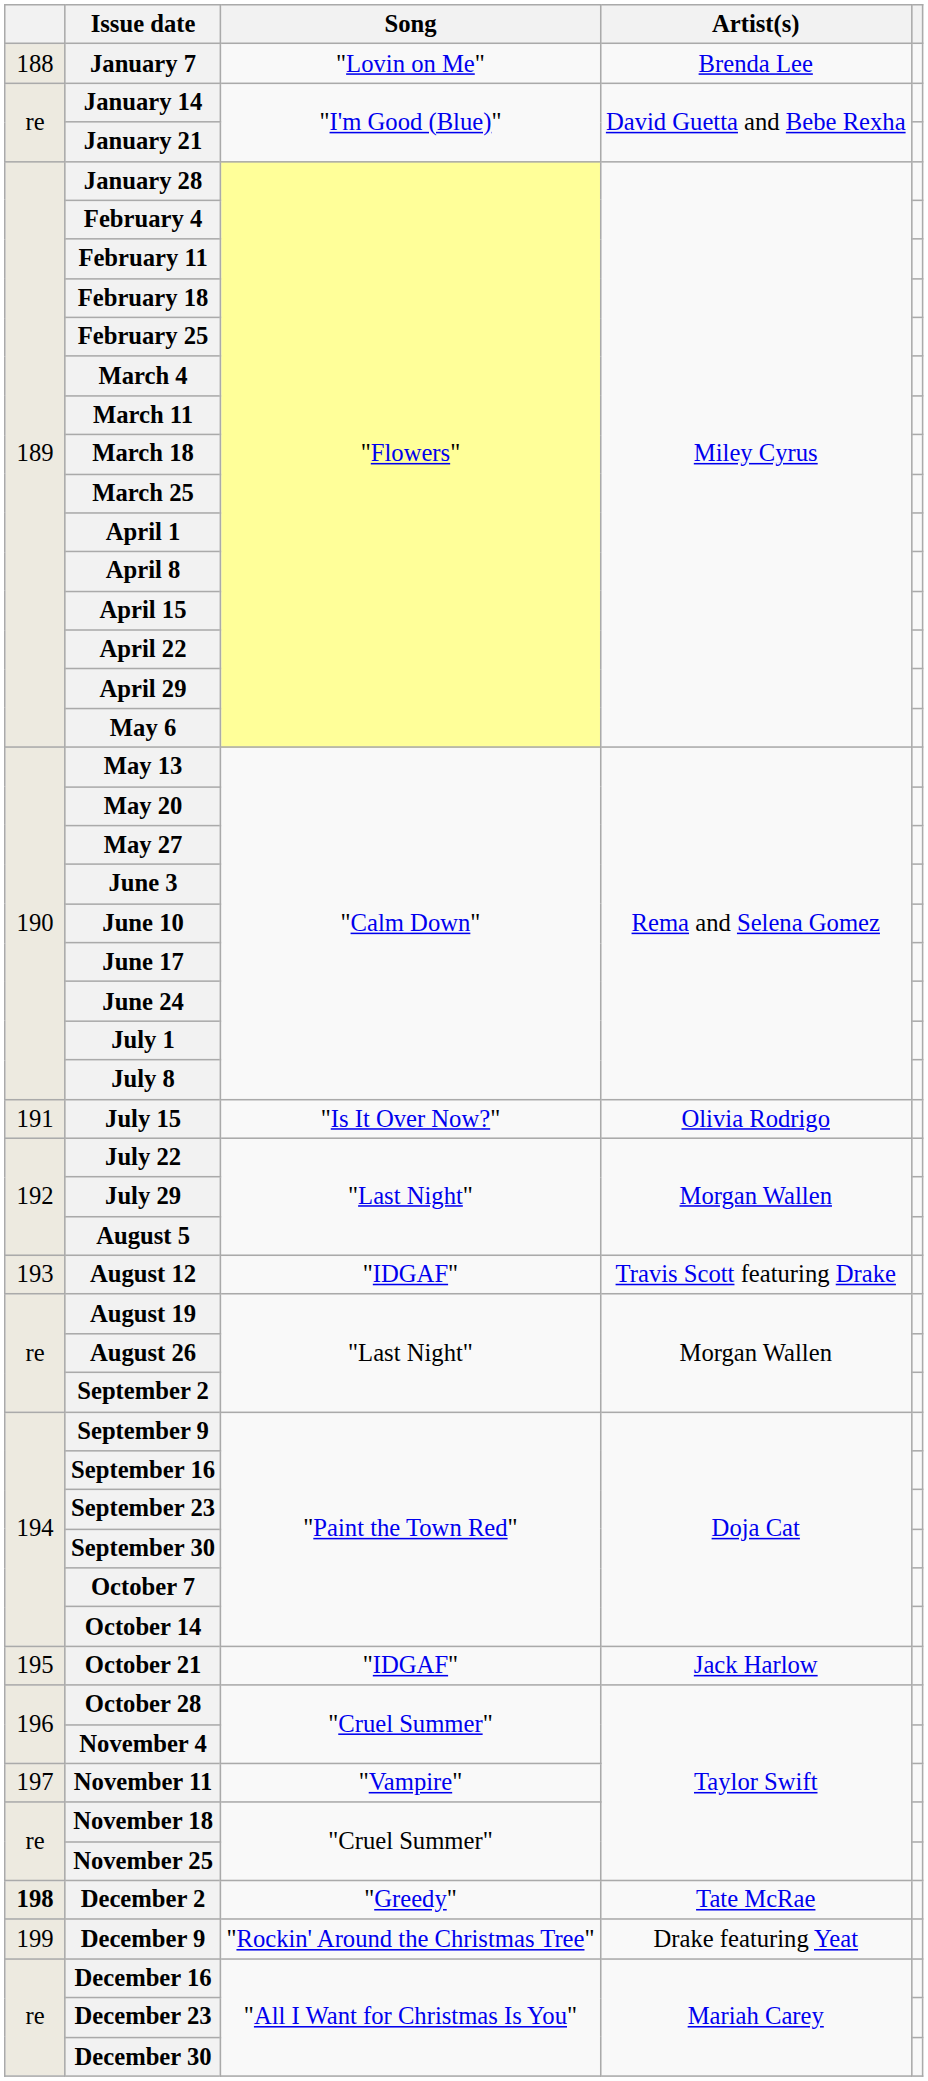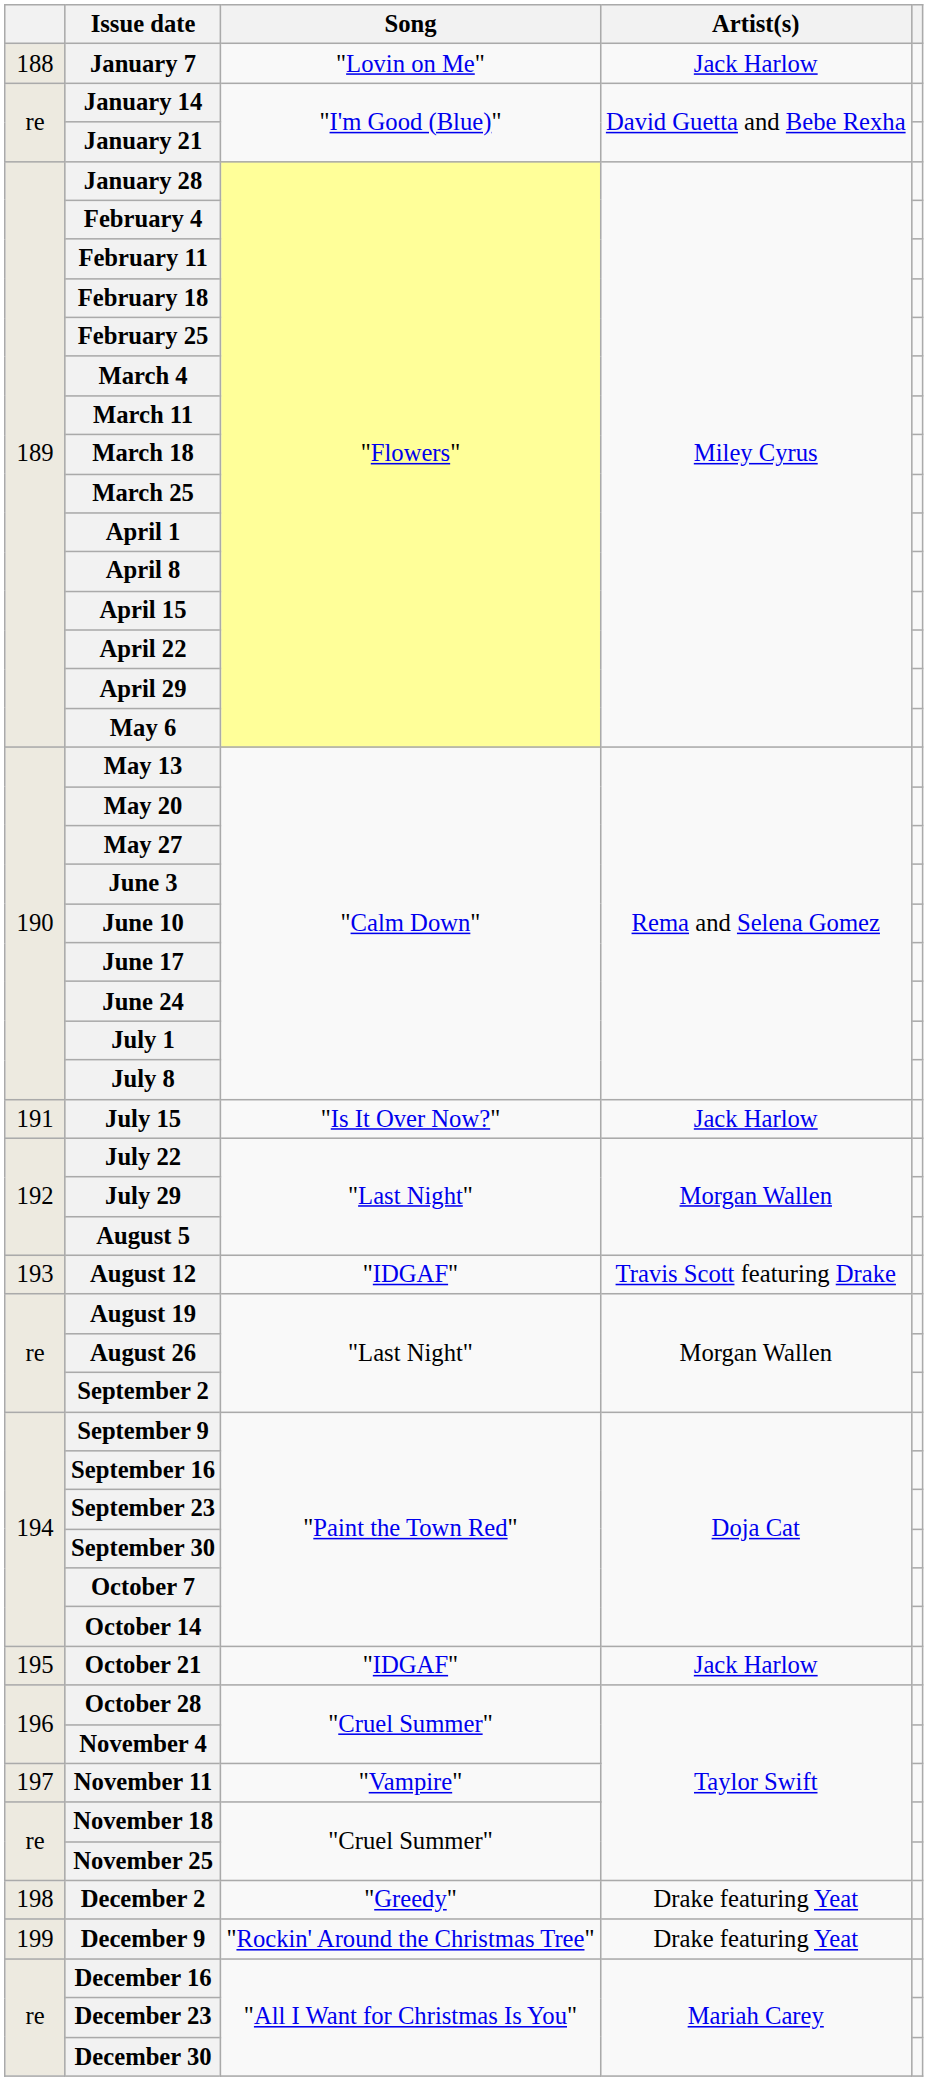 <table class="wikitable plainrowheaders" style="text-align: center;">
 <tr>
 <th scope="col" style="width:2em;"></th>
 <th scope="col">Issue date</th>
 <th scope="col">Song</th>
 <th scope="col">Artist(s)</th>
 <th scope="col"></th>
 </tr>
 <tr>
 <td style="background-color:#EDEAE0;">188</td>
 <th scope="row">January 7</th>
 <td>"<a href='#'>Lovin on Me</a>"</td>
-<td><a href='#'>Brenda Lee</a></td>
+<td><a href='#'>Jack Harlow</a></td>
 <td></td>
 </tr>
 <tr>
 <td style="background-color:#EDEAE0;" rowspan="2">re</td>
 <th scope="row">January 14</th>
 <td rowspan="2">"<a href='#'>I'm Good (Blue)</a>"</td>
 <td rowspan="2"><a href='#'>David Guetta</a> and <a href='#'>Bebe Rexha</a></td>
 <td></td>
 </tr>
 <tr>
 <th scope="row">January 21</th>
 <td></td>
 </tr>
 <tr>
 <td style="background-color:#EDEAE0;" rowspan="15">189</td>
 <th scope="row">January 28</th>
 <td rowspan="15" style="background-color:#FFFF99">"<a href='#'>Flowers</a>" </td>
 <td rowspan="15"><a href='#'>Miley Cyrus</a></td>
 <td></td>
 </tr>
 <tr>
 <th scope="row">February 4</th>
 <td></td>
 </tr>
 <tr>
 <th scope="row">February 11</th>
 <td></td>
 </tr>
 <tr>
 <th scope="row">February 18</th>
 <td></td>
 </tr>
 <tr>
 <th scope="row">February 25</th>
 <td></td>
 </tr>
 <tr>
 <th scope="row">March 4</th>
 <td></td>
 </tr>
 <tr>
 <th scope="row">March 11</th>
 <td></td>
 </tr>
 <tr>
 <th scope="row">March 18</th>
 <td></td>
 </tr>
 <tr>
 <th scope="row">March 25</th>
 <td></td>
 </tr>
 <tr>
 <th scope="row">April 1</th>
 <td></td>
 </tr>
 <tr>
 <th scope="row">April 8</th>
 <td></td>
 </tr>
 <tr>
 <th scope="row">April 15</th>
 <td></td>
 </tr>
 <tr>
 <th scope="row">April 22</th>
 <td></td>
 </tr>
 <tr>
 <th scope="row">April 29</th>
 <td></td>
 </tr>
 <tr>
 <th scope="row">May 6</th>
 <td></td>
 </tr>
 <tr>
 <td style="background-color:#EDEAE0;" rowspan="9">190</td>
 <th scope="row">May 13</th>
 <td rowspan="9">"<a href='#'>Calm Down</a>"</td>
 <td rowspan="9"><a href='#'>Rema</a> and <a href='#'>Selena Gomez</a></td>
 <td></td>
 </tr>
 <tr>
 <th scope="row">May 20</th>
 <td></td>
 </tr>
 <tr>
 <th scope="row">May 27</th>
 <td></td>
 </tr>
 <tr>
 <th scope="row">June 3</th>
 <td></td>
 </tr>
 <tr>
 <th scope="row">June 10</th>
 <td></td>
 </tr>
 <tr>
 <th scope="row">June 17</th>
 <td></td>
 </tr>
 <tr>
 <th scope="row">June 24</th>
 <td></td>
 </tr>
 <tr>
 <th scope="row">July 1</th>
 <td></td>
 </tr>
 <tr>
 <th scope="row">July 8</th>
 <td></td>
 </tr>
 <tr>
 <td style="background-color:#EDEAE0;">191</td>
 <th scope="row">July 15</th>
 <td>"<a href='#'>Is It Over Now?</a>"</td>
-<td><a href='#'>Olivia Rodrigo</a></td>
+<td><a href='#'>Jack Harlow</a></td>
 <td></td>
 </tr>
 <tr>
 <td style="background-color:#EDEAE0;" rowspan="3">192</td>
 <th scope="row">July 22</th>
 <td rowspan="3">"<a href='#'>Last Night</a>"</td>
 <td rowspan="3"><a href='#'>Morgan Wallen</a></td>
 <td></td>
 </tr>
 <tr>
 <th scope="row">July 29</th>
 <td></td>
 </tr>
 <tr>
 <th scope="row">August 5</th>
 <td></td>
 </tr>
 <tr>
 <td style="background-color:#EDEAE0;">193</td>
 <th scope="row">August 12</th>
 <td>"<a href='#'>IDGAF</a>"</td>
 <td><a href='#'>Travis Scott</a> featuring <a href='#'>Drake</a></td>
 <td></td>
 </tr>
 <tr>
 <td style="background-color:#EDEAE0;" rowspan="3">re</td>
 <th scope="row">August 19</th>
 <td rowspan="3">"Last Night"</td>
 <td rowspan="3">Morgan Wallen</td>
 <td></td>
 </tr>
 <tr>
 <th scope="row">August 26</th>
 <td></td>
 </tr>
 <tr>
 <th scope="row">September 2</th>
 <td></td>
 </tr>
 <tr>
 <td style="background-color:#EDEAE0;" rowspan="6">194</td>
 <th scope="row">September 9</th>
 <td rowspan="6">"<a href='#'>Paint the Town Red</a>"</td>
 <td rowspan="6"><a href='#'>Doja Cat</a></td>
 <td></td>
 </tr>
 <tr>
 <th scope="row">September 16</th>
 <td></td>
 </tr>
 <tr>
 <th scope="row">September 23</th>
 <td></td>
 </tr>
 <tr>
 <th scope="row">September 30</th>
 <td></td>
 </tr>
 <tr>
 <th scope="row">October 7</th>
 <td></td>
 </tr>
 <tr>
 <th scope="row">October 14</th>
 <td></td>
 </tr>
 <tr>
 <td style="background-color:#EDEAE0;">195</td>
 <th scope="row">October 21</th>
 <td>"<a href='#'>IDGAF</a>"</td>
 <td><a href='#'>Jack Harlow</a></td>
 <td></td>
 </tr>
 <tr>
 <td style="background-color:#EDEAE0;" rowspan="2">196</td>
 <th scope="row">October 28</th>
 <td rowspan="2">"<a href='#'>Cruel Summer</a>"</td>
 <td rowspan="5"><a href='#'>Taylor Swift</a></td>
 <td></td>
 </tr>
 <tr>
 <th scope="row">November 4</th>
 <td></td>
 </tr>
 <tr>
 <td style="background-color:#EDEAE0;">197</td>
 <th scope="row">November 11</th>
 <td>"<a href='#'>Vampire</a>"</td>
 <td></td>
 </tr>
 <tr>
 <td style="background-color:#EDEAE0;" rowspan="2">re</td>
 <th scope="row">November 18</th>
 <td rowspan="2">"Cruel Summer"</td>
 <td></td>
 </tr>
 <tr>
 <th scope="row">November 25</th>
 <td></td>
 </tr>
 <tr>
-<td style="background-color:#EDEAE0;"><strong>198</strong></td>
+<td style="background-color:#EDEAE0;">198</td>
 <th scope="row">December 2</th>
 <td>"<a href='#'>Greedy</a>"</td>
-<td><a href='#'>Tate McRae</a></td>
+<td>Drake featuring <a href='#'>Yeat</a></td>
 <td></td>
 </tr>
 <tr>
 <td style="background-color:#EDEAE0;">199</td>
 <th scope="row">December 9</th>
 <td>"<a href='#'>Rockin' Around the Christmas Tree</a>"</td>
 <td>Drake featuring <a href='#'>Yeat</a></td>
 <td></td>
 </tr>
 <tr>
 <td style="background-color:#EDEAE0;" rowspan="3">re</td>
 <th scope="row">December 16</th>
 <td rowspan="3">"<a href='#'>All I Want for Christmas Is You</a>"</td>
 <td rowspan="3"><a href='#'>Mariah Carey</a></td>
 <td></td>
 </tr>
 <tr>
 <th scope="row">December 23</th>
 <td></td>
 </tr>
 <tr>
 <th scope="row">December 30</th>
 <td></td>
 </tr>
 </table>
